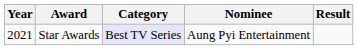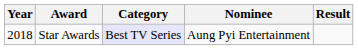 <table class="wikitable">
 <tr>
 <th>Year</th>
 <th>Award</th>
 <th>Category</th>
 <th>Nominee</th>
 <th>Result</th>
 </tr>
 <tr>
-<td>2021</td>
+<td>2018</td>
 <td>Star Awards</td>
 <td style="background: lavender;">Best TV Series</td>
 <td>Aung Pyi Entertainment</td>
 <td></td>
 </tr>
 </table>
